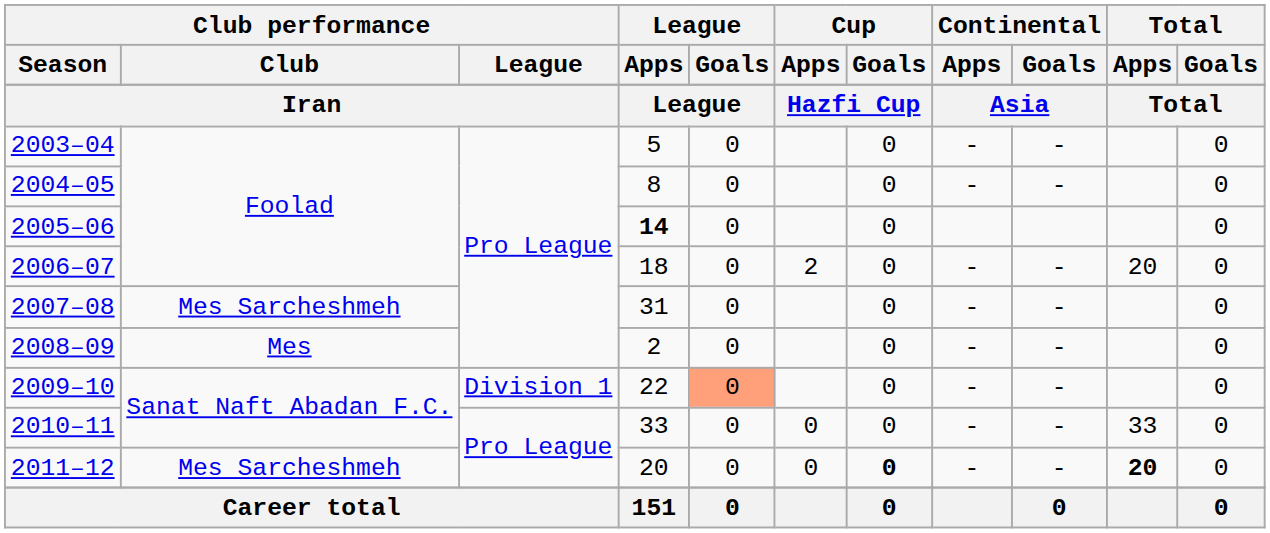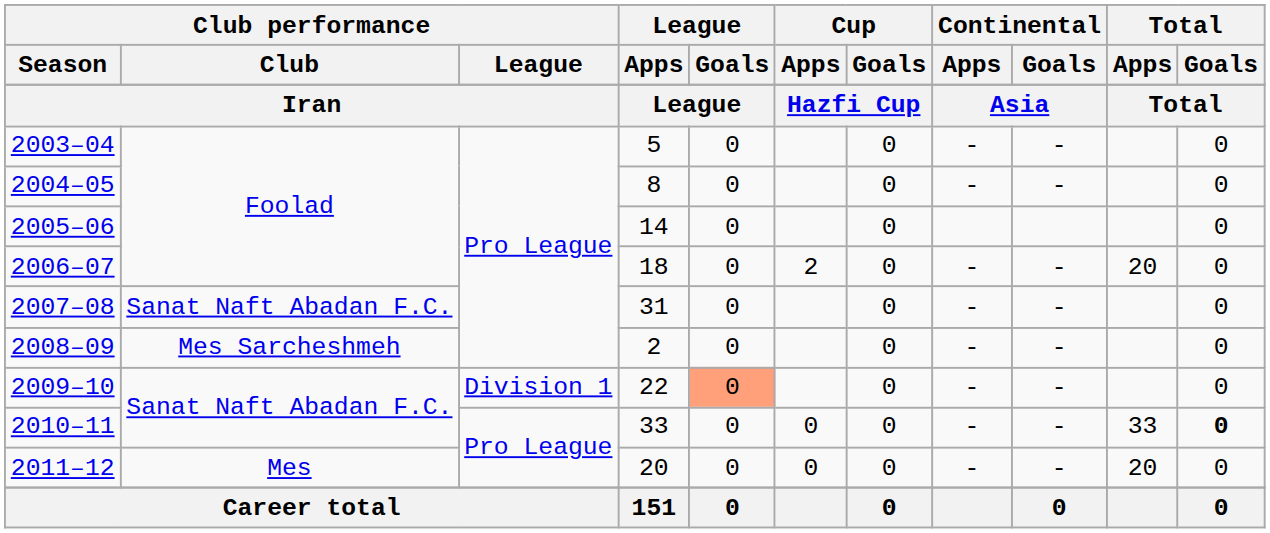 <table class="wikitable" style="text-align:center">
 <tr>
 <th colspan=3>Club performance</th>
 <th colspan=2>League</th>
 <th colspan=2>Cup</th>
 <th colspan=2>Continental</th>
 <th colspan=2>Total</th>
 </tr>
 <tr>
 <th>Season</th>
 <th>Club</th>
 <th>League</th>
 <th>Apps</th>
 <th>Goals</th>
 <th>Apps</th>
 <th>Goals</th>
 <th>Apps</th>
 <th>Goals</th>
 <th>Apps</th>
 <th>Goals</th>
 </tr>
 <tr>
 </tr>
 <tr>
 <th colspan=3>Iran</th>
 <th colspan=2>League</th>
 <th colspan=2><a href='#'>Hazfi Cup</a></th>
 <th colspan=2><a href='#'>Asia</a></th>
 <th colspan=2>Total</th>
 </tr>
 <tr>
 <td><a href='#'>2003–04</a></td>
 <td rowspan="4"><a href='#'>Foolad</a></td>
 <td rowspan="6"><a href='#'>Pro League</a></td>
 <td>5</td>
 <td>0</td>
 <td></td>
 <td>0</td>
 <td>-</td>
 <td>-</td>
 <td></td>
 <td>0</td>
 </tr>
 <tr>
 <td><a href='#'>2004–05</a></td>
 <td>8</td>
 <td>0</td>
 <td></td>
 <td>0</td>
 <td>-</td>
 <td>-</td>
 <td></td>
 <td>0</td>
 </tr>
 <tr>
 <td><a href='#'>2005–06</a></td>
-<td><strong>14</strong></td>
+<td>14</td>
 <td>0</td>
 <td></td>
 <td>0</td>
 <td></td>
 <td></td>
 <td></td>
 <td>0</td>
 </tr>
 <tr>
 <td><a href='#'>2006–07</a></td>
 <td>18</td>
 <td>0</td>
 <td>2</td>
 <td>0</td>
 <td>-</td>
 <td>-</td>
 <td>20</td>
 <td>0</td>
 </tr>
 <tr>
 <td><a href='#'>2007–08</a></td>
-<td rowspan="1"><a href='#'>Mes Sarcheshmeh</a></td>
+<td rowspan="1"><a href='#'>Sanat Naft Abadan F.C.</a></td>
 <td>31</td>
 <td>0</td>
 <td></td>
 <td>0</td>
 <td>-</td>
 <td>-</td>
 <td></td>
 <td>0</td>
 </tr>
 <tr>
 <td><a href='#'>2008–09</a></td>
-<td rowspan="1"><a href='#'>Mes</a></td>
+<td rowspan="1"><a href='#'>Mes Sarcheshmeh</a></td>
 <td>2</td>
 <td>0</td>
 <td></td>
 <td>0</td>
 <td>-</td>
 <td>-</td>
 <td></td>
 <td>0</td>
 </tr>
 <tr>
 <td><a href='#'>2009–10</a></td>
 <td rowspan="2"><a href='#'>Sanat Naft Abadan F.C.</a></td>
 <td><a href='#'>Division 1</a></td>
 <td>22</td>
 <td style="background: lightsalmon;">0</td>
 <td></td>
 <td>0</td>
 <td>-</td>
 <td>-</td>
 <td></td>
 <td>0</td>
 </tr>
 <tr>
 <td><a href='#'>2010–11</a></td>
 <td rowspan="2"><a href='#'>Pro League</a></td>
 <td>33</td>
 <td>0</td>
 <td>0</td>
 <td>0</td>
 <td>-</td>
 <td>-</td>
 <td>33</td>
-<td>0</td>
+<td><strong>0</strong></td>
 </tr>
 <tr>
 <td><a href='#'>2011–12</a></td>
-<td rowspan="1"><a href='#'>Mes Sarcheshmeh</a></td>
+<td rowspan="1"><a href='#'>Mes</a></td>
 <td>20</td>
 <td>0</td>
 <td>0</td>
-<td><strong>0</strong></td>
+<td>0</td>
 <td>-</td>
 <td>-</td>
-<td><strong>20</strong></td>
+<td>20</td>
 <td>0</td>
 </tr>
 <tr>
 </tr>
 <tr>
 <th colspan=3>Career total</th>
 <th>151</th>
 <th>0</th>
 <th></th>
 <th>0</th>
 <th></th>
 <th>0</th>
 <th></th>
 <th>0</th>
 </tr>
 </table>
